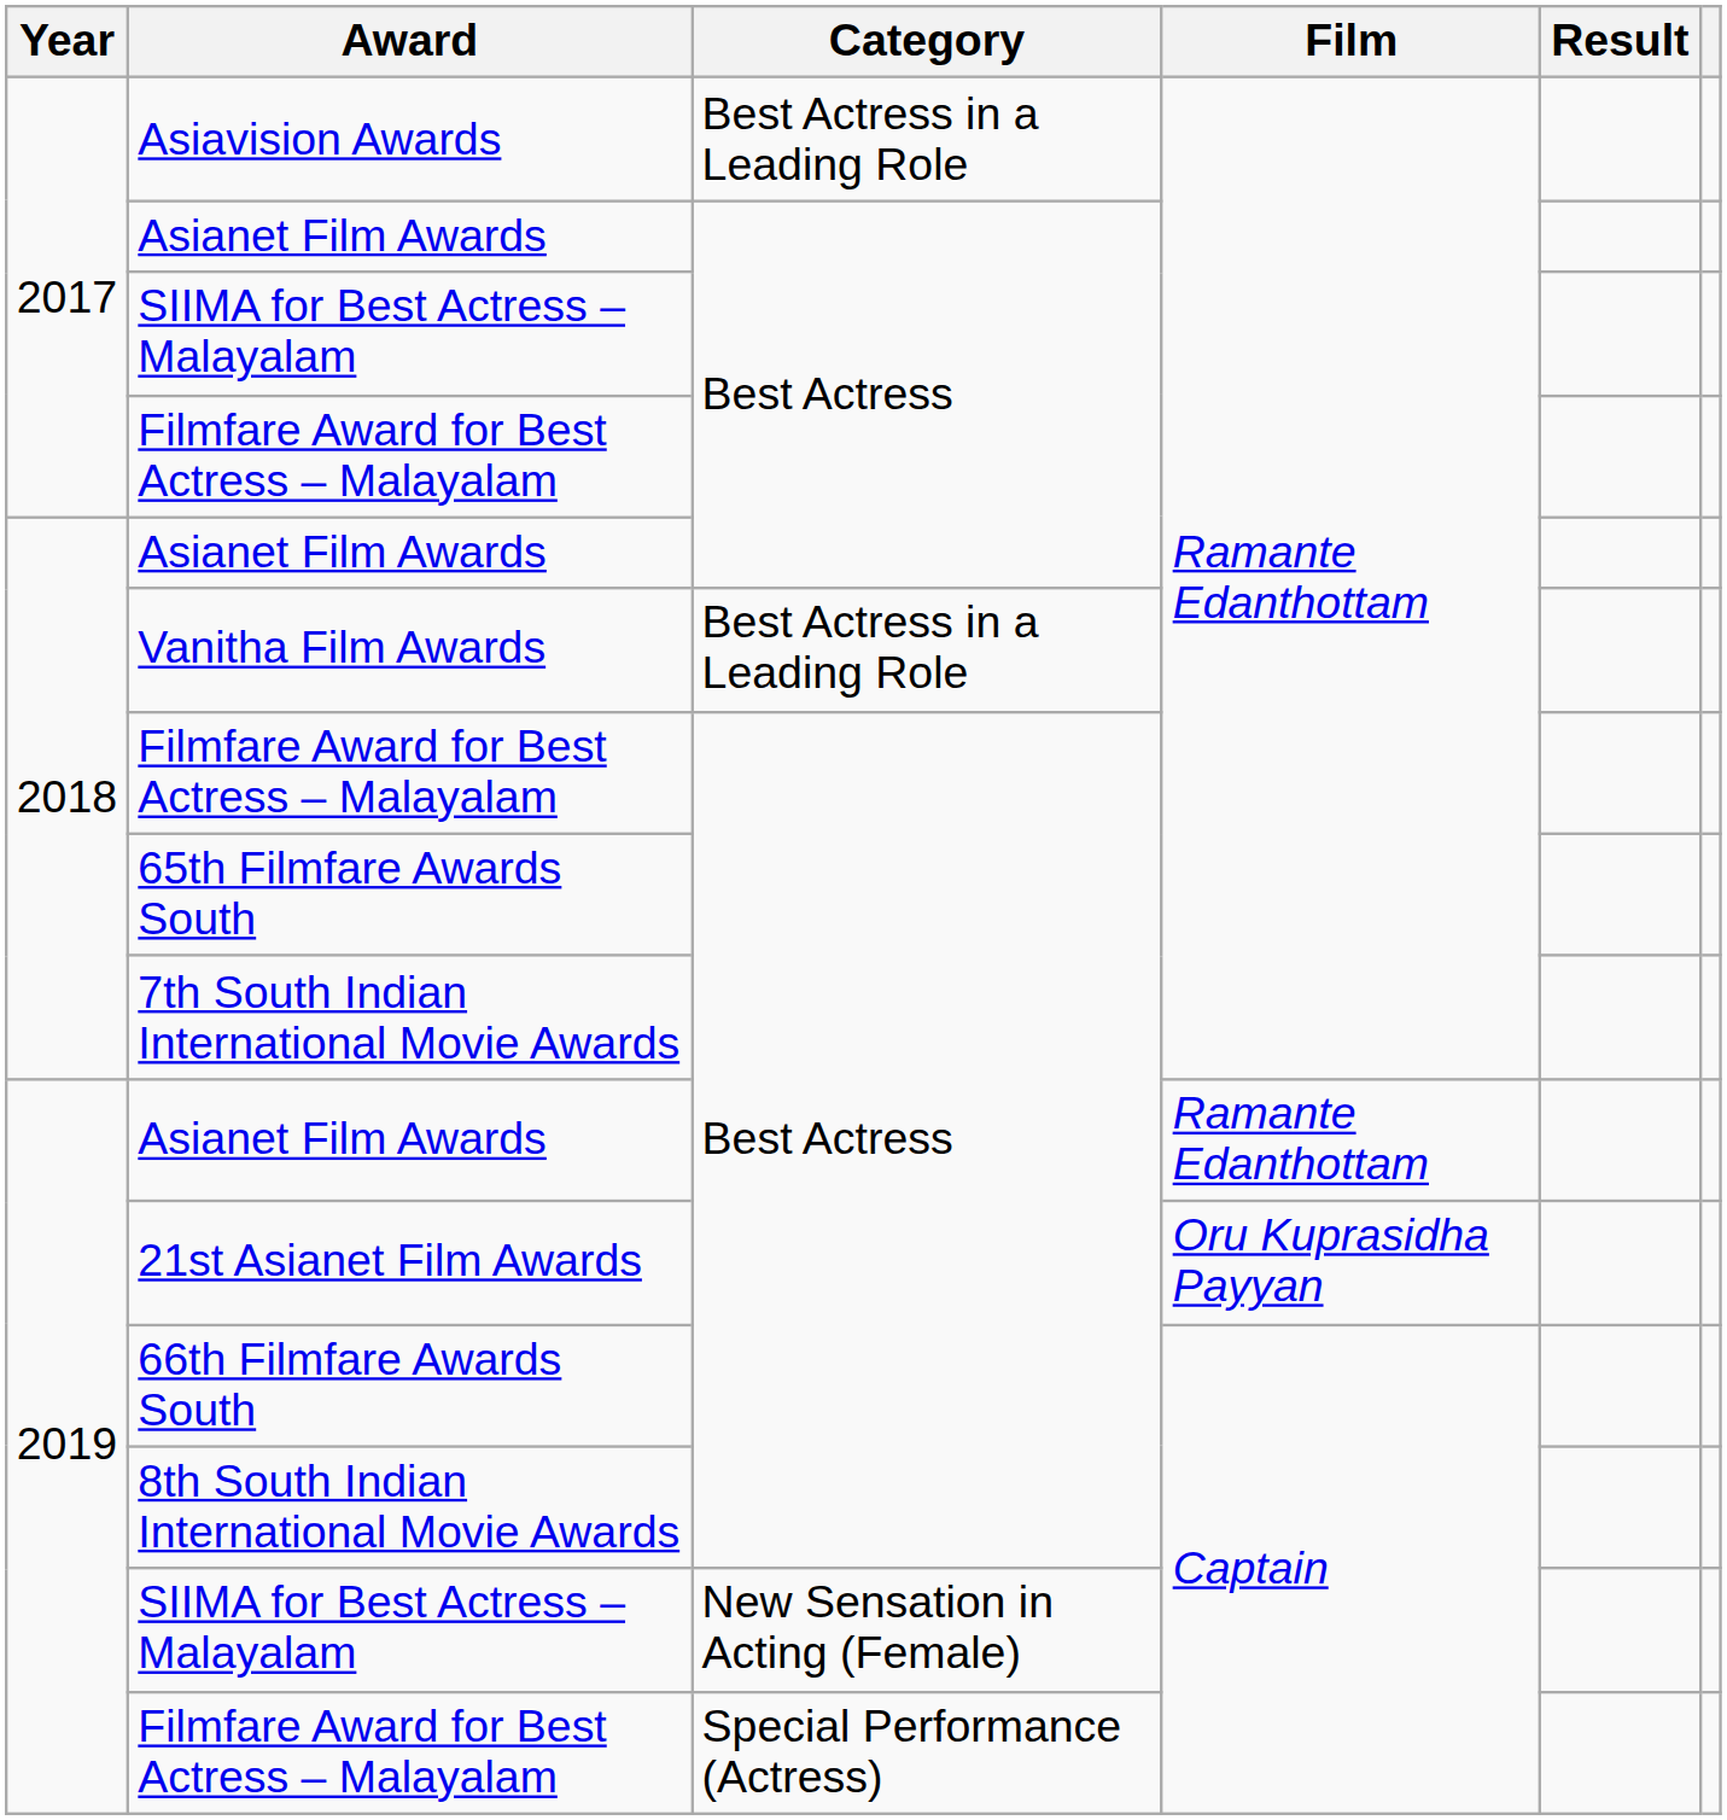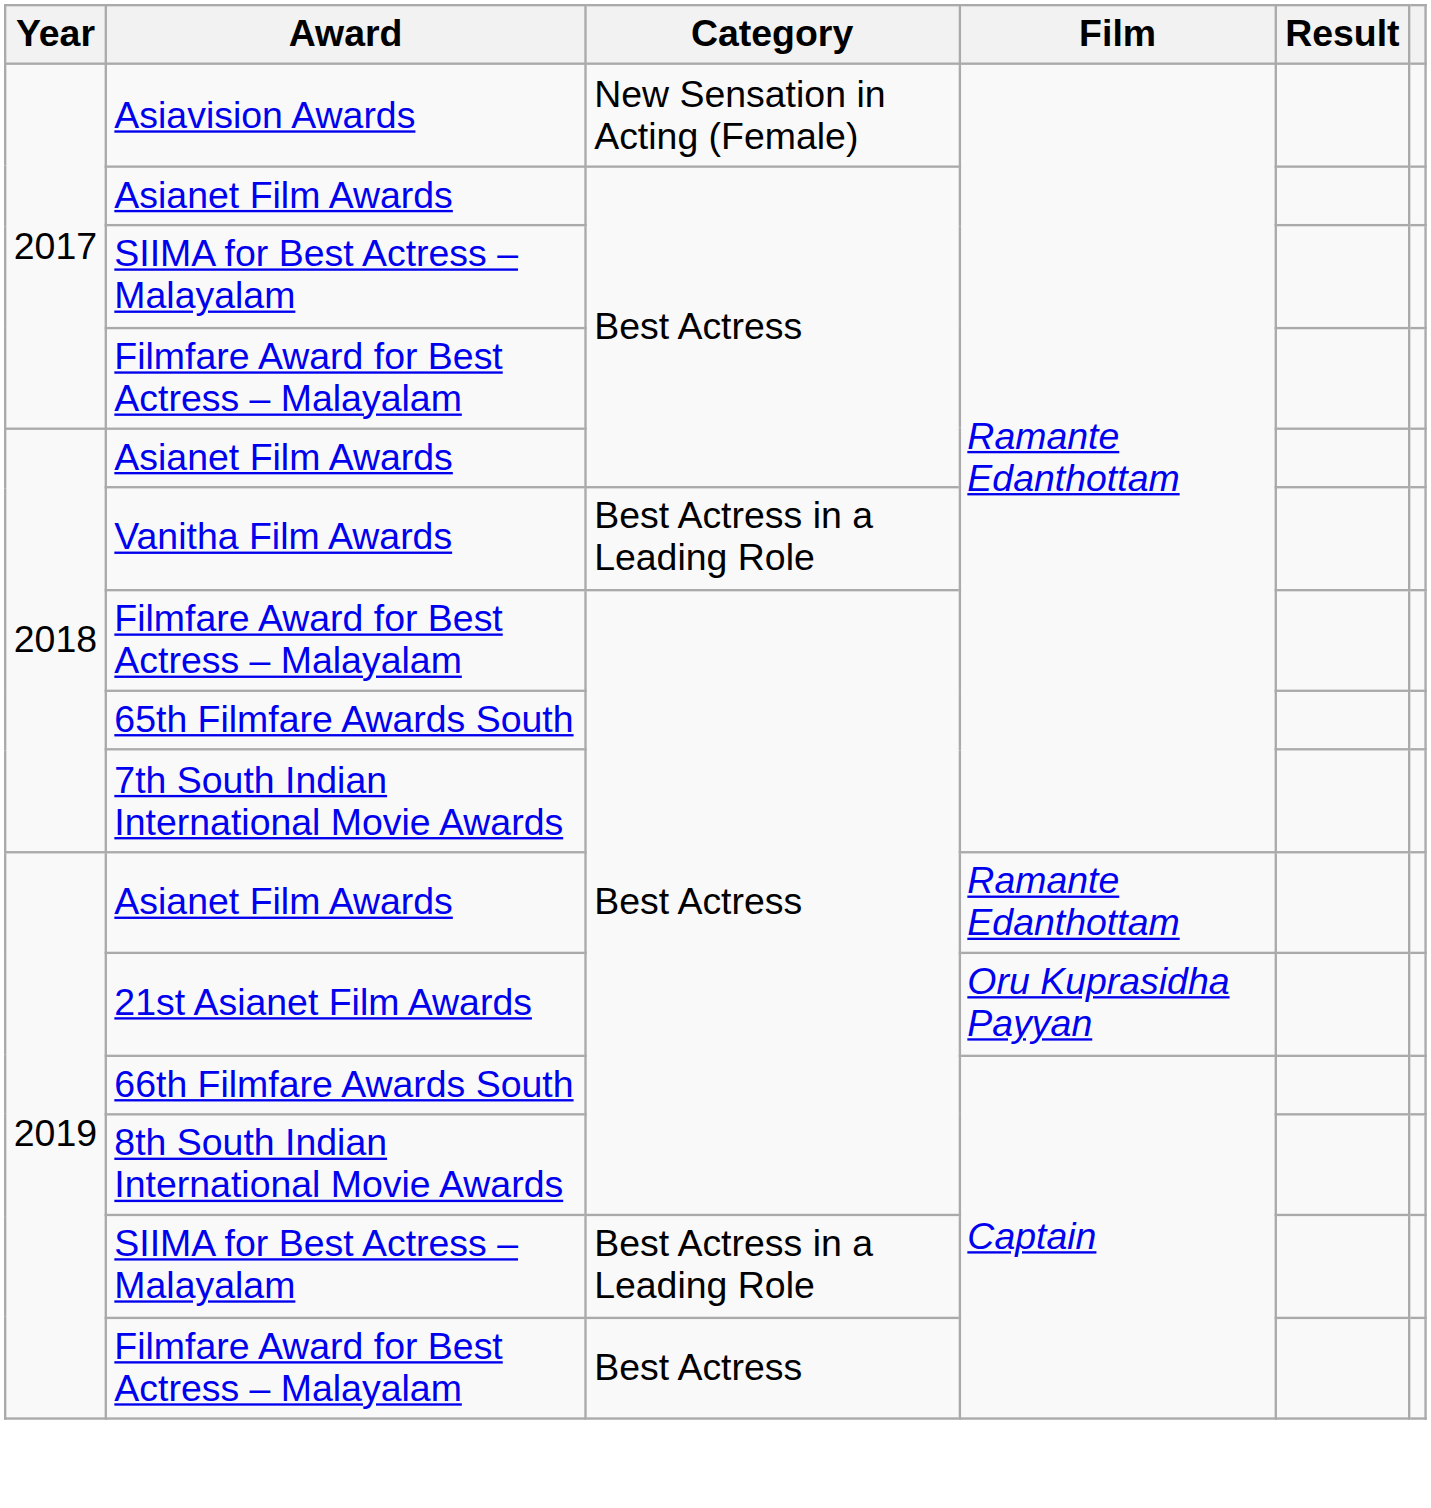 <table class="wikitable sortable">
 <tr>
 <th>Year</th>
 <th>Award</th>
 <th>Category</th>
 <th>Film</th>
 <th class="unsortable">Result</th>
 <th class="unsortable"></th>
 </tr>
 <tr>
 <td rowspan="4">2017</td>
 <td><a href='#'>Asiavision Awards</a></td>
-<td>Best Actress in a Leading Role</td>
+<td>New Sensation in Acting (Female)</td>
 <td rowspan=9><em><a href='#'>Ramante Edanthottam</a></em></td>
 <td></td>
 <td></td>
 </tr>
 <tr>
 <td><a href='#'>Asianet Film Awards</a></td>
 <td rowspan=4>Best Actress</td>
 <td></td>
 <td></td>
 </tr>
 <tr>
 <td><a href='#'>SIIMA for Best Actress – Malayalam</a></td>
 <td></td>
 <td></td>
 </tr>
 <tr>
 <td><a href='#'>Filmfare Award for Best Actress – Malayalam</a></td>
 <td></td>
 <td></td>
 </tr>
 <tr>
 <td rowspan="5">2018</td>
 <td><a href='#'>Asianet Film Awards</a></td>
 <td></td>
 <td></td>
 </tr>
 <tr>
 <td><a href='#'>Vanitha Film Awards</a></td>
 <td>Best Actress in a Leading Role</td>
 <td></td>
 <td></td>
 </tr>
 <tr>
 <td><a href='#'>Filmfare Award for Best Actress – Malayalam</a></td>
 <td rowspan=7>Best Actress</td>
 <td></td>
 <td></td>
 </tr>
 <tr>
 <td><a href='#'>65th Filmfare Awards South</a></td>
 <td></td>
 <td></td>
 </tr>
 <tr>
 <td><a href='#'>7th South Indian International Movie Awards</a></td>
 <td></td>
 <td></td>
 </tr>
 <tr>
 <td rowspan="9">2019</td>
 <td><a href='#'>Asianet Film Awards</a></td>
 <td><em><a href='#'>Ramante Edanthottam</a></em></td>
 <td></td>
 <td></td>
 </tr>
 <tr>
 <td><a href='#'>21st Asianet Film Awards</a></td>
 <td><em><a href='#'>Oru Kuprasidha Payyan</a></em></td>
 <td></td>
 <td></td>
 </tr>
 <tr>
 <td><a href='#'>66th Filmfare Awards South</a></td>
 <td rowspan=4><em><a href='#'>Captain</a></em></td>
 <td></td>
 <td></td>
 </tr>
 <tr>
 <td><a href='#'>8th South Indian International Movie Awards</a></td>
 <td></td>
 <td></td>
 </tr>
 <tr>
 <td><a href='#'>SIIMA for Best Actress – Malayalam</a></td>
-<td>New Sensation in Acting (Female)</td>
+<td>Best Actress in a Leading Role</td>
 <td></td>
 <td></td>
 </tr>
 <tr>
 <td><a href='#'>Filmfare Award for Best Actress – Malayalam</a></td>
-<td>Special Performance (Actress)</td>
+<td>Best Actress</td>
 <td></td>
 <td></td>
 </tr>
 </table>
